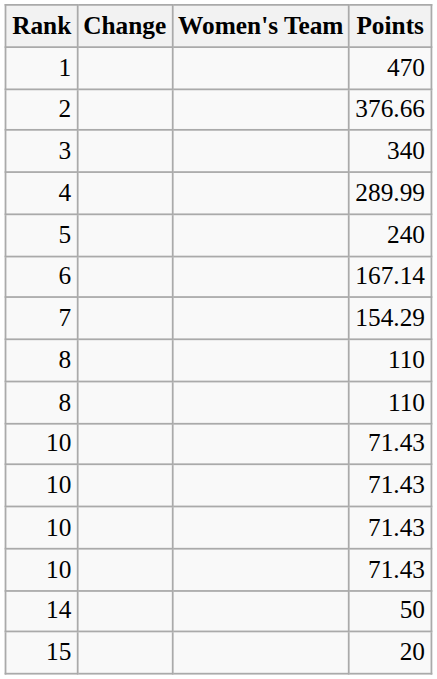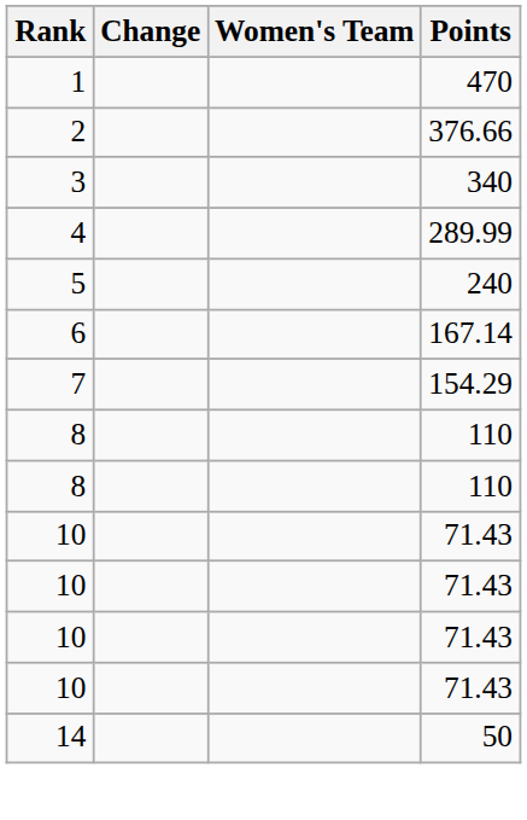 <table class="wikitable" style="font-size: 90%; float: bottom right; margin-left: 1em;">
 <tr>
 <th>Rank</th>
 <th>Change</th>
 <th>Women's Team</th>
 <th>Points</th>
 </tr>
 <tr>
 <td align="right">1</td>
 <td align="center"></td>
 <td></td>
 <td align="right">470</td>
 </tr>
 <tr>
 <td align="right">2</td>
 <td align="center"></td>
 <td></td>
 <td align="right">376.66</td>
 </tr>
 <tr>
 <td align="right">3</td>
 <td align="center"></td>
 <td></td>
 <td align="right">340</td>
 </tr>
 <tr>
 <td align="right">4</td>
 <td align="center"></td>
 <td></td>
 <td align="right">289.99</td>
 </tr>
 <tr>
 <td align="right">5</td>
 <td align="center"></td>
 <td></td>
 <td align="right">240</td>
 </tr>
 <tr>
 <td align="right">6</td>
 <td align="center"></td>
 <td></td>
 <td align="right">167.14</td>
 </tr>
 <tr>
 <td align="right">7</td>
 <td align="center"></td>
 <td></td>
 <td align="right">154.29</td>
 </tr>
 <tr>
 <td align="right">8</td>
 <td align="center"></td>
 <td></td>
 <td align="right">110</td>
 </tr>
 <tr>
 <td align="right">8</td>
 <td align="center"></td>
 <td></td>
 <td align="right">110</td>
 </tr>
 <tr>
 <td align="right">10</td>
 <td align="center"></td>
 <td></td>
 <td align="right">71.43</td>
 </tr>
 <tr>
 <td align="right">10</td>
 <td align="center"></td>
 <td></td>
 <td align="right">71.43</td>
 </tr>
 <tr>
 <td align="right">10</td>
 <td align="center"></td>
 <td></td>
 <td align="right">71.43</td>
 </tr>
 <tr>
 <td align="right">10</td>
 <td align="center"></td>
 <td></td>
 <td align="right">71.43</td>
 </tr>
 <tr>
 <td align="right">14</td>
 <td align="center"></td>
 <td></td>
 <td align="right">50</td>
 </tr>
-<tr>
-<td align="right">15</td>
-<td align="center"></td>
-<td></td>
-<td align="right">20</td>
-</tr>
 </table>
